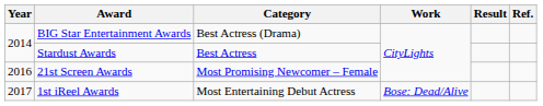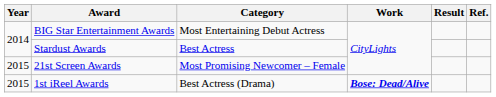 <table class="wikitable">
 <tr>
 <th>Year</th>
 <th>Award</th>
 <th>Category</th>
 <th>Work</th>
 <th>Result</th>
 <th>Ref.</th>
 </tr>
 <tr>
 <td rowspan="2">2014</td>
 <td><a href='#'>BIG Star Entertainment Awards</a></td>
-<td>Best Actress (Drama)</td>
+<td>Most Entertaining Debut Actress</td>
 <td rowspan="3"><em><a href='#'>CityLights</a></em></td>
 <td></td>
 <td></td>
 </tr>
 <tr>
 <td><a href='#'>Stardust Awards</a></td>
 <td><a href='#'>Best Actress</a></td>
 <td></td>
 <td></td>
 </tr>
 <tr>
-<td>2016</td>
+<td>2015</td>
 <td><a href='#'>21st Screen Awards</a></td>
 <td><a href='#'>Most Promising Newcomer – Female</a></td>
 <td></td>
 <td></td>
 </tr>
 <tr>
-<td>2017</td>
+<td>2015</td>
 <td><a href='#'>1st iReel Awards</a></td>
-<td>Most Entertaining Debut Actress</td>
-<td><em><a href='#'>Bose: Dead/Alive</a></em></td>
+<td>Best Actress (Drama)</td>
+<td><strong><em><a href='#'>Bose: Dead/Alive</a></em></strong></td>
 <td></td>
 <td></td>
 </tr>
 </table>
